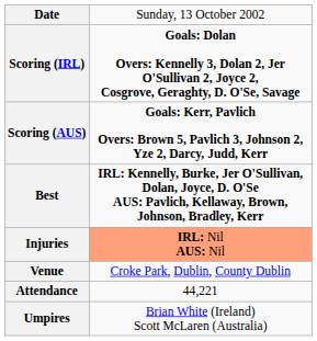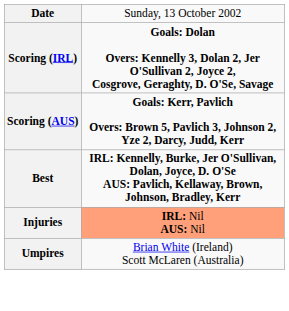 <table class="wikitable">
 <tr>
 <th>Date</th>
 <td style="width:275px; text-align:center;">Sunday, 13 October 2002</td>
 </tr>
 <tr>
 <th>Scoring (<a href='#'>IRL</a>)</th>
 <td style="width:275px; text-align:center;"><strong>Goals: Dolan</strong> <br><br><strong>Overs: Kennelly 3, Dolan 2, Jer O'Sullivan 2, Joyce 2, <br> Cosgrove, Geraghty, D. O'Se, Savage</strong></td>
 </tr>
 <tr>
 <th>Scoring (<a href='#'>AUS</a>)</th>
 <td style="width:275px; text-align:center;"><strong>Goals: Kerr, Pavlich</strong>  <br><br><strong>Overs: Brown 5, Pavlich 3, Johnson 2, <br> Yze 2, Darcy, Judd, Kerr</strong></td>
 </tr>
 <tr>
 <th>Best</th>
 <td style="width:275px; text-align:center;"><strong>IRL: Kennelly, Burke, Jer O'Sullivan, Dolan, Joyce, D. O'Se</strong> <br> <strong>AUS: Pavlich, Kellaway, Brown, Johnson, Bradley, Kerr</strong></td>
 </tr>
 <tr>
 <th>Injuries</th>
 <td style="background: lightsalmon; width:275px; text-align:center;"><strong>IRL:</strong> Nil <br> <strong>AUS:</strong> Nil</td>
 </tr>
 <tr>
-<th>Venue</th>
-<td style="width:275px; text-align:center;"><a href='#'>Croke Park</a>, <a href='#'>Dublin</a>, <a href='#'>County Dublin</a></td>
-</tr>
-<tr>
-<th>Attendance</th>
-<td style="width:275px; text-align:center;">44,221</td>
-</tr>
-<tr>
 <th>Umpires</th>
 <td style="width:275px; text-align:center;"><a href='#'>Brian White</a> (Ireland) <br> Scott McLaren (Australia)</td>
 </tr>
 </table>
